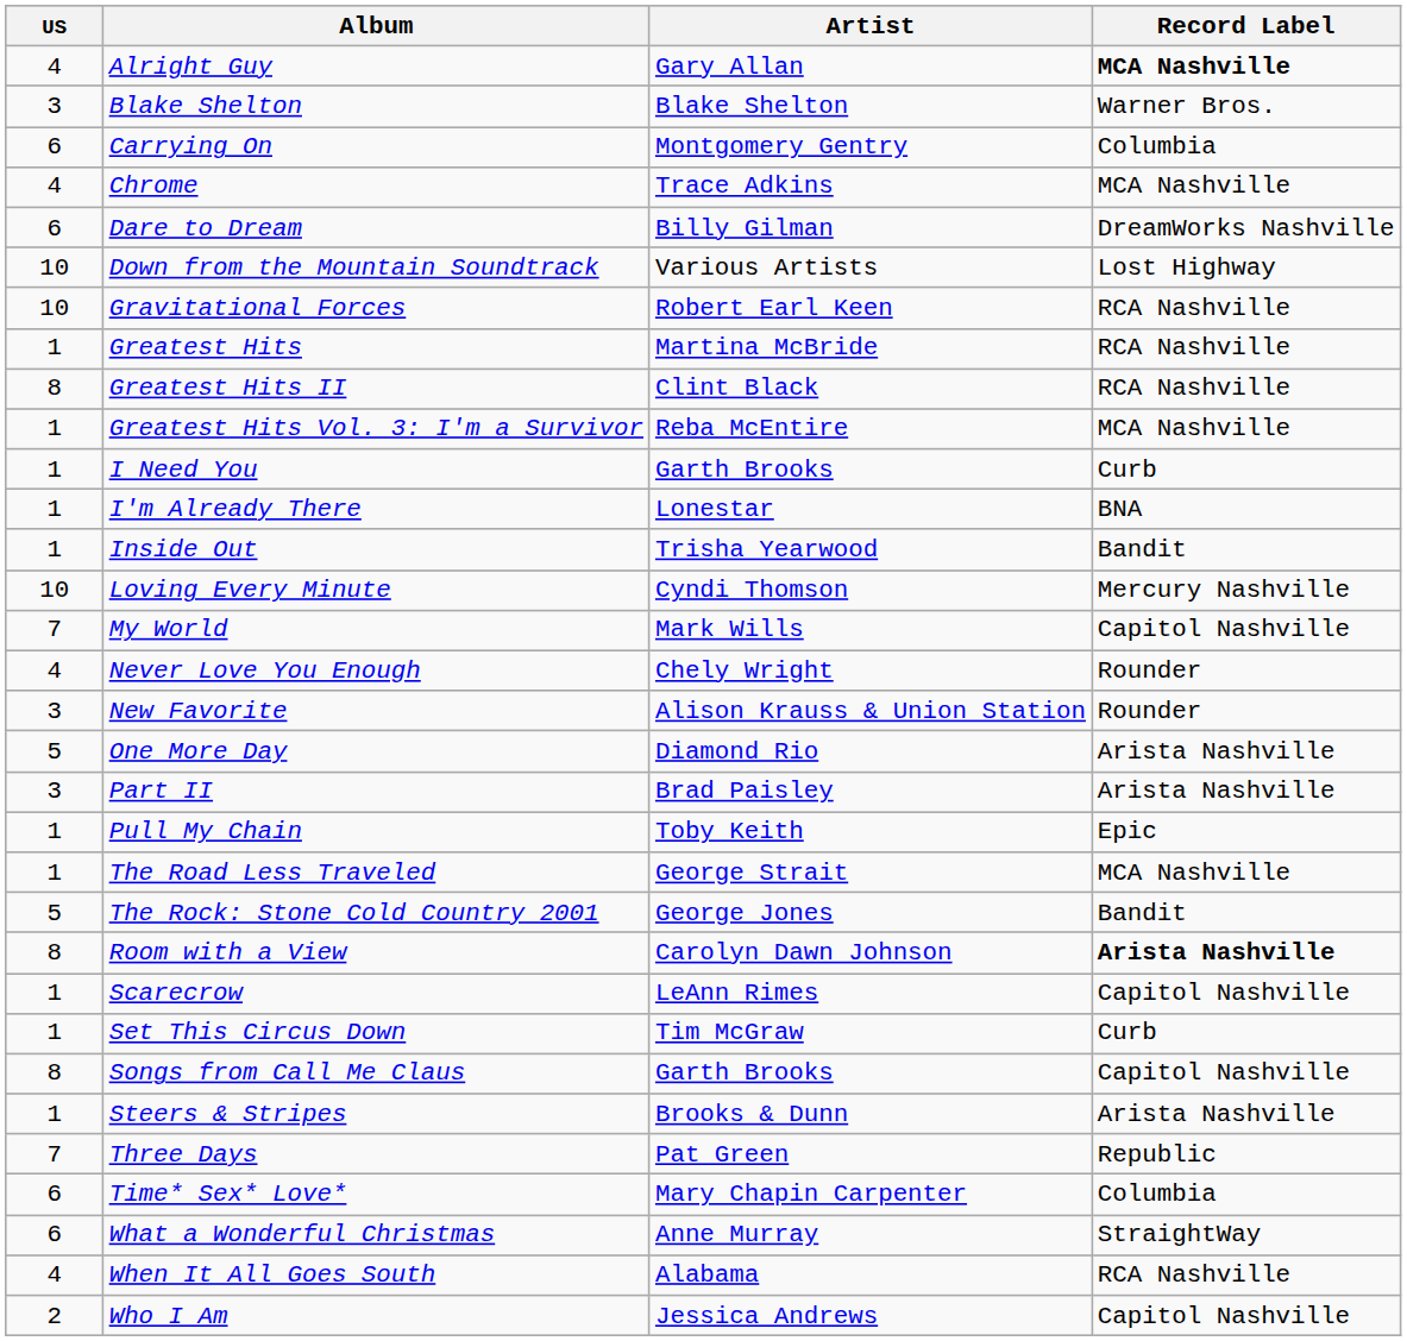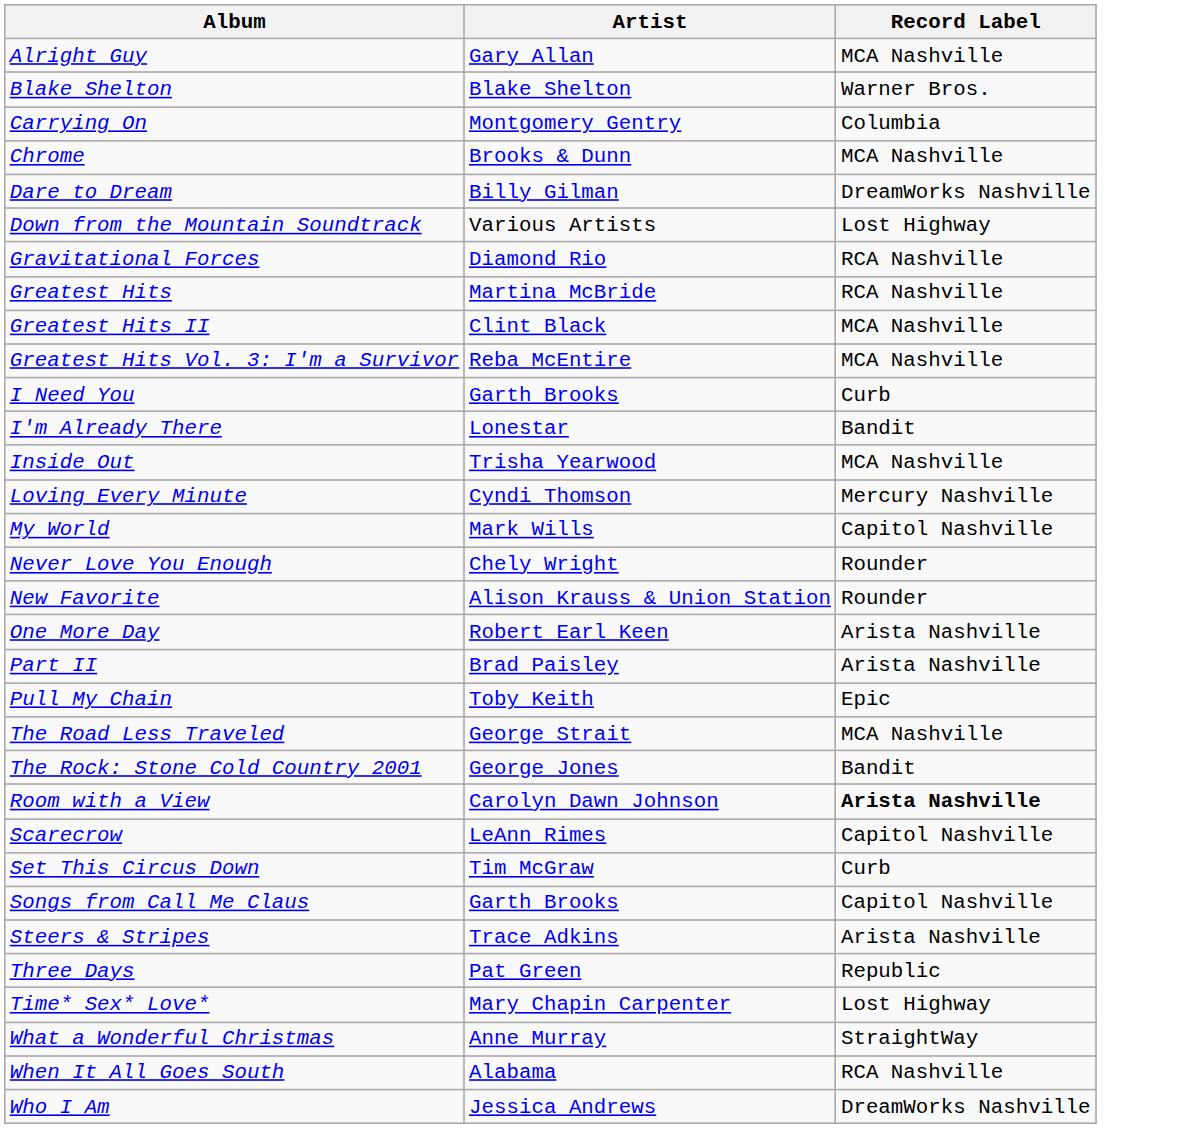 <table class="wikitable sortable">
 <tr>
-<th width=45><small>US</small></th>
 <th>Album</th>
 <th>Artist</th>
 <th>Record Label</th>
 </tr>
 <tr>
-<td align="center">4</td>
 <td><em><a href='#'>Alright Guy</a></em></td>
 <td><a href='#'>Gary Allan</a></td>
-<td><strong>MCA Nashville</strong></td>
+<td>MCA Nashville</td>
 </tr>
 <tr>
-<td align="center">3</td>
 <td><em><a href='#'>Blake Shelton</a></em></td>
 <td><a href='#'>Blake Shelton</a></td>
 <td>Warner Bros.</td>
 </tr>
 <tr>
-<td align="center">6</td>
 <td><em><a href='#'>Carrying On</a></em></td>
 <td><a href='#'>Montgomery Gentry</a></td>
 <td>Columbia</td>
 </tr>
 <tr>
-<td align="center">4</td>
 <td><em><a href='#'>Chrome</a></em></td>
-<td><a href='#'>Trace Adkins</a></td>
+<td><a href='#'>Brooks & Dunn</a></td>
 <td>MCA Nashville</td>
 </tr>
 <tr>
-<td align="center">6</td>
 <td><em><a href='#'>Dare to Dream</a></em></td>
 <td><a href='#'>Billy Gilman</a></td>
 <td>DreamWorks Nashville</td>
 </tr>
 <tr>
-<td align="center">10</td>
 <td><em><a href='#'>Down from the Mountain Soundtrack</a></em></td>
 <td>Various Artists</td>
 <td>Lost Highway</td>
 </tr>
 <tr>
-<td align="center">10</td>
 <td><em><a href='#'>Gravitational Forces</a></em></td>
-<td><a href='#'>Robert Earl Keen</a></td>
+<td><a href='#'>Diamond Rio</a></td>
 <td>RCA Nashville</td>
 </tr>
 <tr>
-<td align="center">1</td>
 <td><em><a href='#'>Greatest Hits</a></em></td>
 <td><a href='#'>Martina McBride</a></td>
 <td>RCA Nashville</td>
 </tr>
 <tr>
-<td align="center">8</td>
 <td><em><a href='#'>Greatest Hits II</a></em></td>
 <td><a href='#'>Clint Black</a></td>
-<td>RCA Nashville</td>
+<td>MCA Nashville</td>
 </tr>
 <tr>
-<td align="center">1</td>
 <td><em><a href='#'>Greatest Hits Vol. 3: I'm a Survivor</a></em></td>
 <td><a href='#'>Reba McEntire</a></td>
 <td>MCA Nashville</td>
 </tr>
 <tr>
-<td align="center">1</td>
 <td><em><a href='#'>I Need You</a></em></td>
 <td><a href='#'>Garth Brooks</a></td>
 <td>Curb</td>
 </tr>
 <tr>
-<td align="center">1</td>
 <td><em><a href='#'>I'm Already There</a></em></td>
 <td><a href='#'>Lonestar</a></td>
-<td>BNA</td>
-</tr>
-<tr>
-<td align="center">1</td>
-<td><em><a href='#'>Inside Out</a></em></td>
-<td><a href='#'>Trisha Yearwood</a></td>
 <td>Bandit</td>
 </tr>
 <tr>
-<td align="center">10</td>
+<td><em><a href='#'>Inside Out</a></em></td>
+<td><a href='#'>Trisha Yearwood</a></td>
+<td>MCA Nashville</td>
+</tr>
+<tr>
 <td><em><a href='#'>Loving Every Minute</a></em></td>
 <td><a href='#'>Cyndi Thomson</a></td>
 <td>Mercury Nashville</td>
 </tr>
 <tr>
-<td align="center">7</td>
 <td><em><a href='#'>My World</a></em></td>
 <td><a href='#'>Mark Wills</a></td>
 <td>Capitol Nashville</td>
 </tr>
 <tr>
-<td align="center">4</td>
 <td><em><a href='#'>Never Love You Enough</a></em></td>
 <td><a href='#'>Chely Wright</a></td>
 <td>Rounder</td>
 </tr>
 <tr>
-<td align="center">3</td>
 <td><em><a href='#'>New Favorite</a></em></td>
 <td><a href='#'>Alison Krauss & Union Station</a></td>
 <td>Rounder</td>
 </tr>
 <tr>
-<td align="center">5</td>
 <td><em><a href='#'>One More Day</a></em></td>
-<td><a href='#'>Diamond Rio</a></td>
+<td><a href='#'>Robert Earl Keen</a></td>
 <td>Arista Nashville</td>
 </tr>
 <tr>
-<td align="center">3</td>
 <td><em><a href='#'>Part II</a></em></td>
 <td><a href='#'>Brad Paisley</a></td>
 <td>Arista Nashville</td>
 </tr>
 <tr>
-<td align="center">1</td>
 <td><em><a href='#'>Pull My Chain</a></em></td>
 <td><a href='#'>Toby Keith</a></td>
 <td>Epic</td>
 </tr>
 <tr>
-<td align="center">1</td>
 <td><em><a href='#'>The Road Less Traveled</a></em></td>
 <td><a href='#'>George Strait</a></td>
 <td>MCA Nashville</td>
 </tr>
 <tr>
-<td align="center">5</td>
 <td><em><a href='#'>The Rock: Stone Cold Country 2001</a></em></td>
 <td><a href='#'>George Jones</a></td>
 <td>Bandit</td>
 </tr>
 <tr>
-<td align="center">8</td>
 <td><em><a href='#'>Room with a View</a></em></td>
 <td><a href='#'>Carolyn Dawn Johnson</a></td>
 <td><strong>Arista Nashville</strong></td>
 </tr>
 <tr>
-<td align="center">1</td>
 <td><em><a href='#'>Scarecrow</a></em></td>
 <td><a href='#'>LeAnn Rimes</a></td>
 <td>Capitol Nashville</td>
 </tr>
 <tr>
-<td align="center">1</td>
 <td><em><a href='#'>Set This Circus Down</a></em></td>
 <td><a href='#'>Tim McGraw</a></td>
 <td>Curb</td>
 </tr>
 <tr>
-<td align="center">8</td>
 <td><em><a href='#'>Songs from Call Me Claus</a></em></td>
 <td><a href='#'>Garth Brooks</a></td>
 <td>Capitol Nashville</td>
 </tr>
 <tr>
-<td align="center">1</td>
 <td><em><a href='#'>Steers & Stripes</a></em></td>
-<td><a href='#'>Brooks & Dunn</a></td>
+<td><a href='#'>Trace Adkins</a></td>
 <td>Arista Nashville</td>
 </tr>
 <tr>
-<td align="center">7</td>
 <td><em><a href='#'>Three Days</a></em></td>
 <td><a href='#'>Pat Green</a></td>
 <td>Republic</td>
 </tr>
 <tr>
-<td align="center">6</td>
 <td><em><a href='#'>Time* Sex* Love*</a></em></td>
 <td><a href='#'>Mary Chapin Carpenter</a></td>
-<td>Columbia</td>
+<td>Lost Highway</td>
 </tr>
 <tr>
-<td align="center">6</td>
 <td><em><a href='#'>What a Wonderful Christmas</a></em></td>
 <td><a href='#'>Anne Murray</a></td>
 <td>StraightWay</td>
 </tr>
 <tr>
-<td align="center">4</td>
 <td><em><a href='#'>When It All Goes South</a></em></td>
 <td><a href='#'>Alabama</a></td>
 <td>RCA Nashville</td>
 </tr>
 <tr>
-<td align="center">2</td>
 <td><em><a href='#'>Who I Am</a></em></td>
 <td><a href='#'>Jessica Andrews</a></td>
-<td>Capitol Nashville</td>
+<td>DreamWorks Nashville</td>
 </tr>
 </table>
